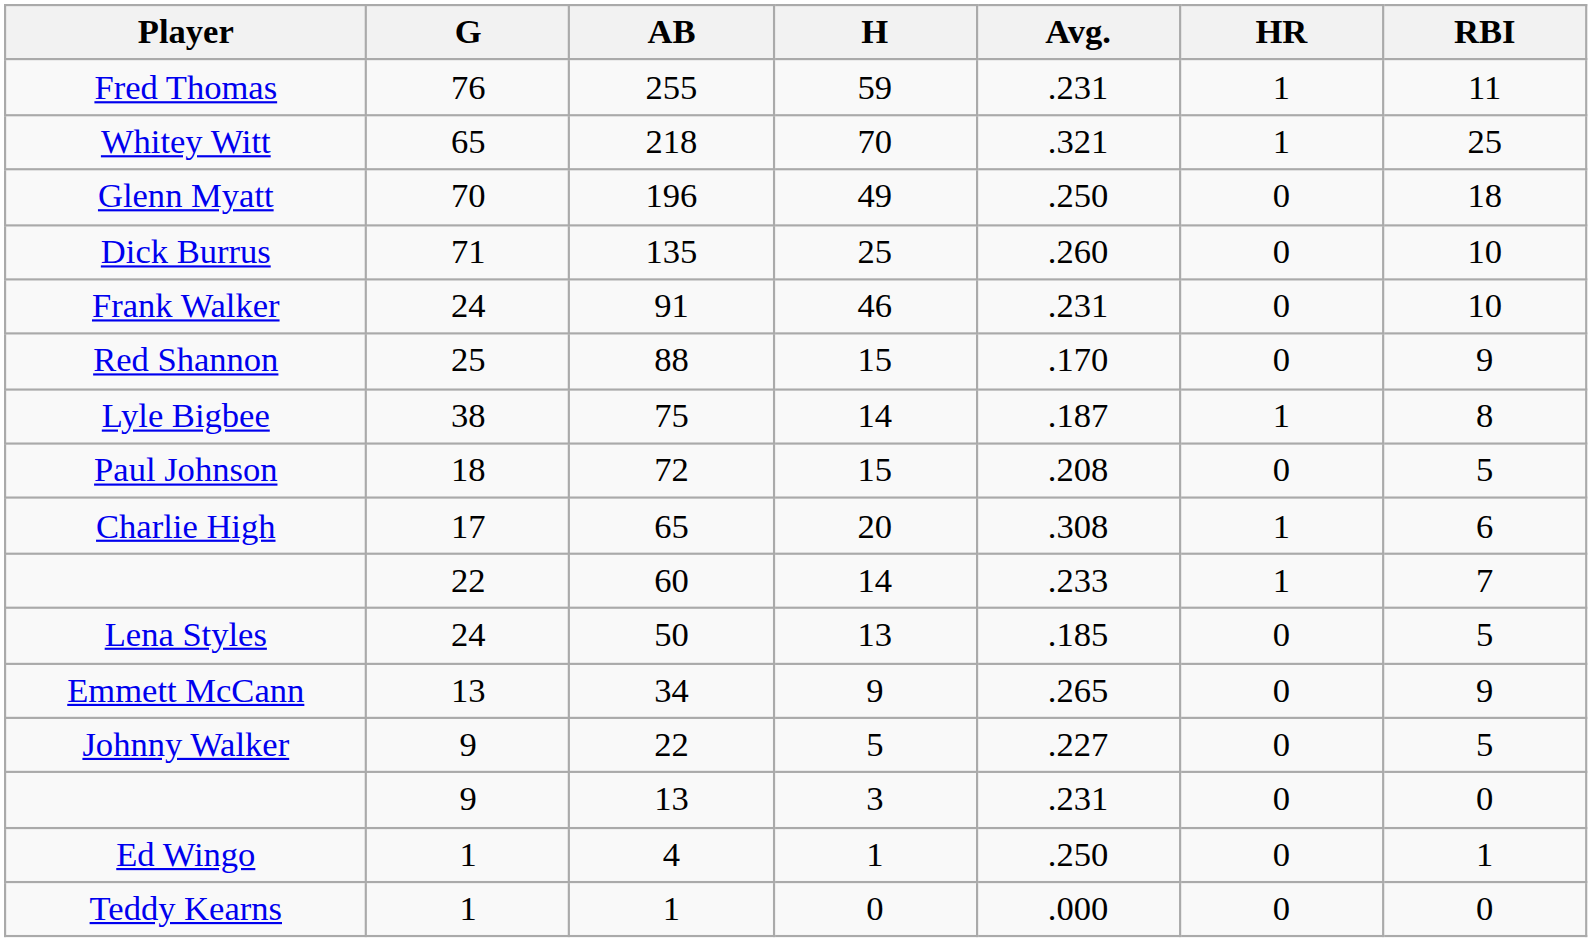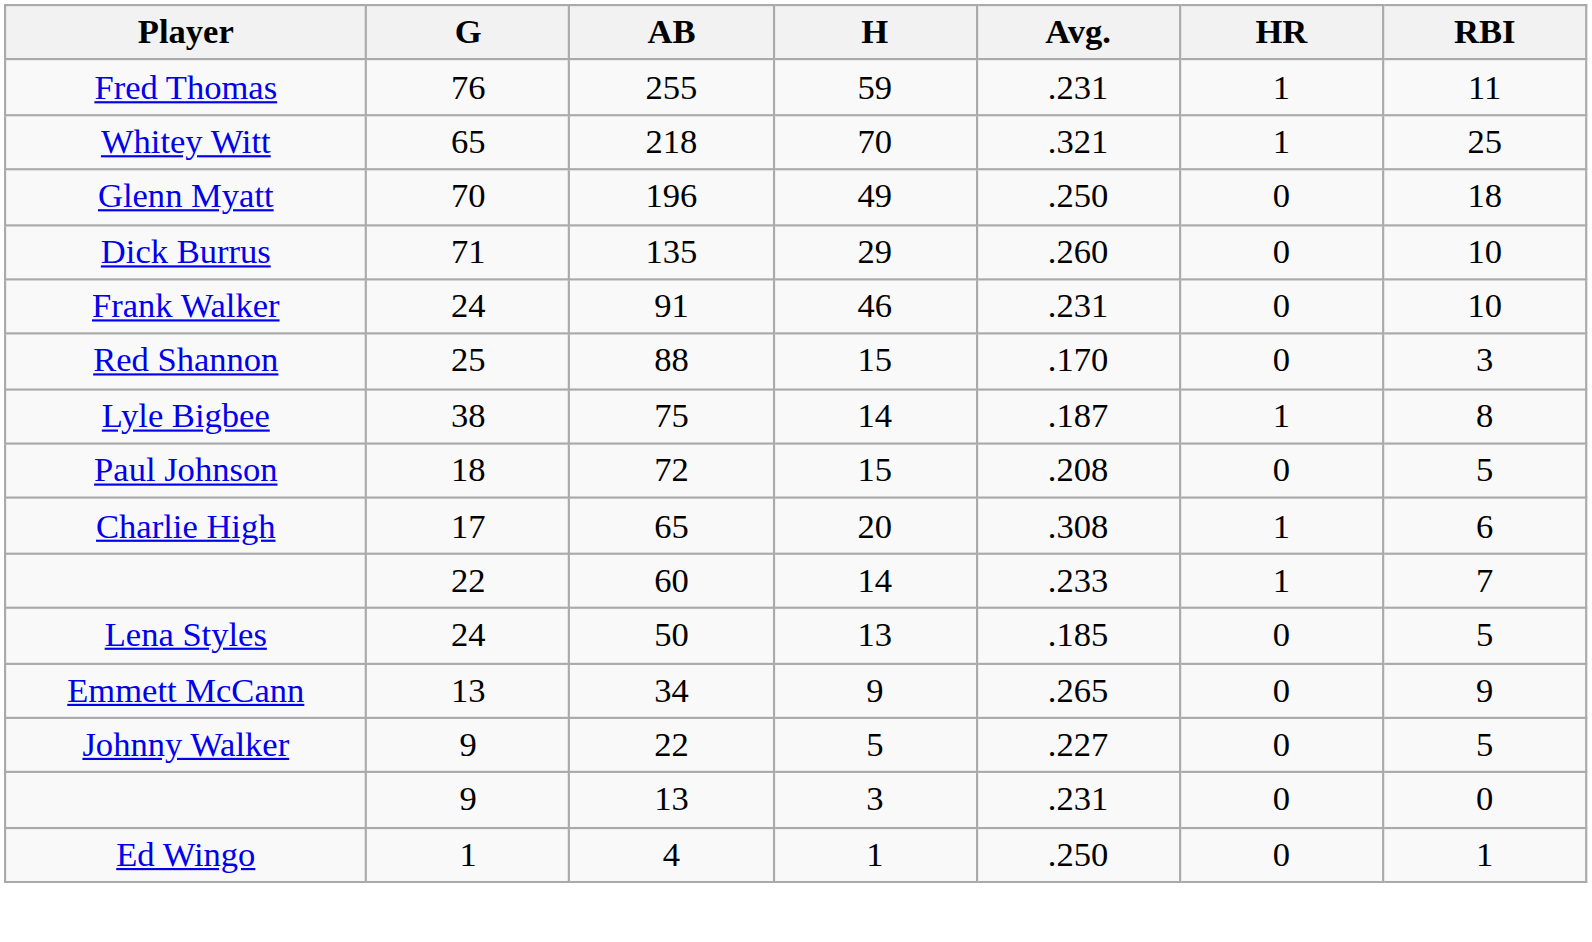 <table class="wikitable sortable">
 <tr>
 <th bgcolor="#DDDDFF" width="16%">Player</th>
 <th bgcolor="#DDDDFF" width="9%">G</th>
 <th bgcolor="#DDDDFF" width="9%">AB</th>
 <th bgcolor="#DDDDFF" width="9%">H</th>
 <th bgcolor="#DDDDFF" width="9%">Avg.</th>
 <th bgcolor="#DDDDFF" width="9%">HR</th>
 <th bgcolor="#DDDDFF" width="9%">RBI</th>
 </tr>
 <tr align="center">
 <td><a href='#'>Fred Thomas</a></td>
 <td>76</td>
 <td>255</td>
 <td>59</td>
 <td>.231</td>
 <td>1</td>
 <td>11</td>
 </tr>
 <tr align=center>
 <td><a href='#'>Whitey Witt</a></td>
 <td>65</td>
 <td>218</td>
 <td>70</td>
 <td>.321</td>
 <td>1</td>
 <td>25</td>
 </tr>
 <tr align=center>
 <td><a href='#'>Glenn Myatt</a></td>
 <td>70</td>
 <td>196</td>
 <td>49</td>
 <td>.250</td>
 <td>0</td>
 <td>18</td>
 </tr>
 <tr align=center>
 <td><a href='#'>Dick Burrus</a></td>
 <td>71</td>
 <td>135</td>
-<td>25</td>
+<td>29</td>
 <td>.260</td>
 <td>0</td>
 <td>10</td>
 </tr>
 <tr align=center>
 <td><a href='#'>Frank Walker</a></td>
 <td>24</td>
 <td>91</td>
 <td>46</td>
 <td>.231</td>
 <td>0</td>
 <td>10</td>
 </tr>
 <tr align=center>
 <td><a href='#'>Red Shannon</a></td>
 <td>25</td>
 <td>88</td>
 <td>15</td>
 <td>.170</td>
 <td>0</td>
-<td>9</td>
+<td>3</td>
 </tr>
 <tr align=center>
 <td><a href='#'>Lyle Bigbee</a></td>
 <td>38</td>
 <td>75</td>
 <td>14</td>
 <td>.187</td>
 <td>1</td>
 <td>8</td>
 </tr>
 <tr align=center>
 <td><a href='#'>Paul Johnson</a></td>
 <td>18</td>
 <td>72</td>
 <td>15</td>
 <td>.208</td>
 <td>0</td>
 <td>5</td>
 </tr>
 <tr align=center>
 <td><a href='#'>Charlie High</a></td>
 <td>17</td>
 <td>65</td>
 <td>20</td>
 <td>.308</td>
 <td>1</td>
 <td>6</td>
 </tr>
 <tr align=center>
 <td></td>
 <td>22</td>
 <td>60</td>
 <td>14</td>
 <td>.233</td>
 <td>1</td>
 <td>7</td>
 </tr>
 <tr align="center">
 <td><a href='#'>Lena Styles</a></td>
 <td>24</td>
 <td>50</td>
 <td>13</td>
 <td>.185</td>
 <td>0</td>
 <td>5</td>
 </tr>
 <tr align=center>
 <td><a href='#'>Emmett McCann</a></td>
 <td>13</td>
 <td>34</td>
 <td>9</td>
 <td>.265</td>
 <td>0</td>
 <td>9</td>
 </tr>
 <tr align=center>
 <td><a href='#'>Johnny Walker</a></td>
 <td>9</td>
 <td>22</td>
 <td>5</td>
 <td>.227</td>
 <td>0</td>
 <td>5</td>
 </tr>
 <tr align=center>
 <td></td>
 <td>9</td>
 <td>13</td>
 <td>3</td>
 <td>.231</td>
 <td>0</td>
 <td>0</td>
 </tr>
 <tr align="center">
 <td><a href='#'>Ed Wingo</a></td>
 <td>1</td>
 <td>4</td>
 <td>1</td>
 <td>.250</td>
 <td>0</td>
 <td>1</td>
 </tr>
-<tr align=center>
-<td><a href='#'>Teddy Kearns</a></td>
-<td>1</td>
-<td>1</td>
-<td>0</td>
-<td>.000</td>
-<td>0</td>
-<td>0</td>
-</tr>
 </table>
